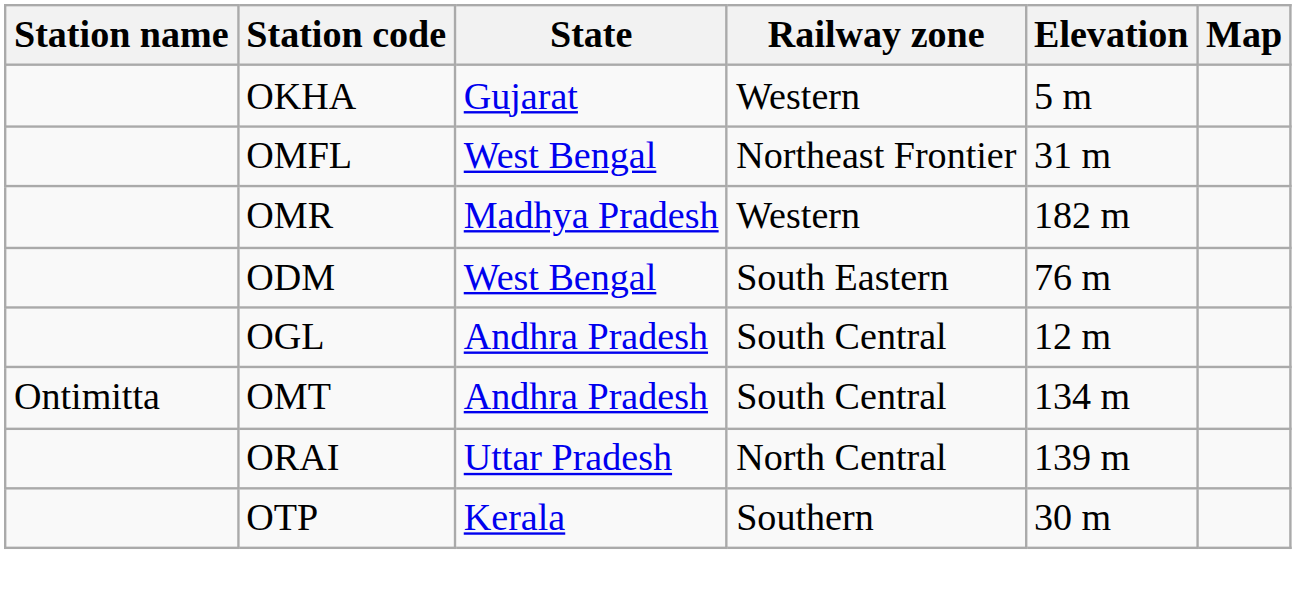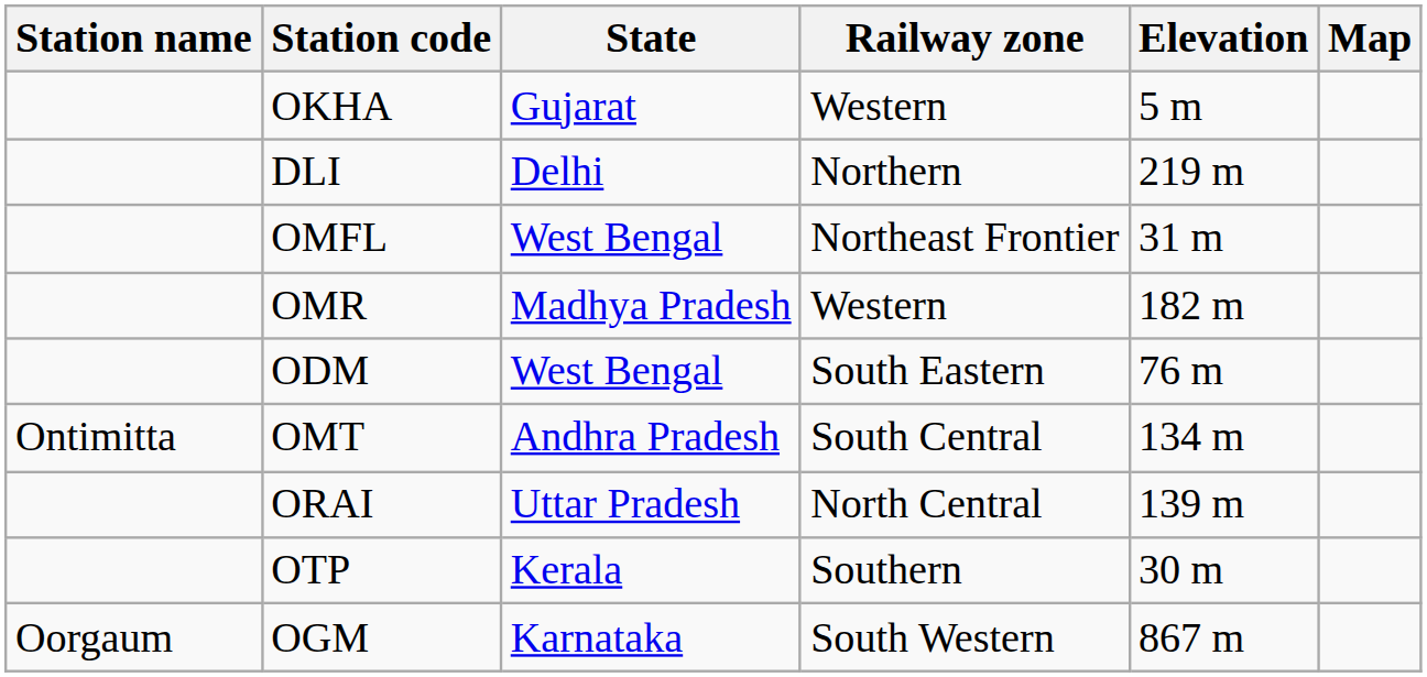 <table class="sortable wikitable">
 <tr>
 <th>Station name</th>
 <th>Station code</th>
 <th>State</th>
 <th>Railway zone</th>
 <th>Elevation</th>
 <th>Map</th>
 </tr>
 <tr>
 <td></td>
 <td>OKHA</td>
 <td><a href='#'>Gujarat</a></td>
 <td>Western</td>
 <td>5 m</td>
+<td></td>
+</tr>
+<tr>
+<td></td>
+<td>DLI</td>
+<td><a href='#'>Delhi</a></td>
+<td>Northern</td>
+<td>219 m</td>
 <td></td>
 </tr>
 <tr>
 <td></td>
 <td>OMFL</td>
 <td><a href='#'>West Bengal</a></td>
 <td>Northeast Frontier</td>
 <td>31 m</td>
 <td></td>
 </tr>
 <tr>
 <td></td>
 <td>OMR</td>
 <td><a href='#'>Madhya Pradesh</a></td>
 <td>Western</td>
 <td>182 m</td>
 <td></td>
 </tr>
 <tr>
 <td></td>
 <td>ODM</td>
 <td><a href='#'>West Bengal</a></td>
 <td>South Eastern</td>
 <td>76 m</td>
 <td></td>
 </tr>
 <tr>
-<td></td>
-<td>OGL</td>
-<td><a href='#'>Andhra Pradesh</a></td>
-<td>South Central</td>
-<td>12 m</td>
-<td></td>
-</tr>
-<tr>
 <td>Ontimitta</td>
 <td>OMT</td>
 <td><a href='#'>Andhra Pradesh</a></td>
 <td>South Central</td>
 <td>134 m</td>
 <td></td>
 </tr>
 <tr>
 <td></td>
 <td>ORAI</td>
 <td><a href='#'>Uttar Pradesh</a></td>
 <td>North Central</td>
 <td>139 m</td>
 <td></td>
 </tr>
 <tr>
 <td></td>
 <td>OTP</td>
 <td><a href='#'>Kerala</a></td>
 <td>Southern</td>
 <td>30 m</td>
 <td></td>
 </tr>
+<tr>
+<td>Oorgaum</td>
+<td>OGM</td>
+<td><a href='#'>Karnataka</a></td>
+<td>South Western</td>
+<td>867 m</td>
+<td></td>
+</tr>
 </table>
